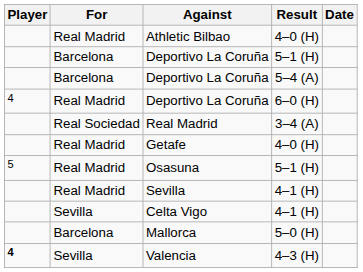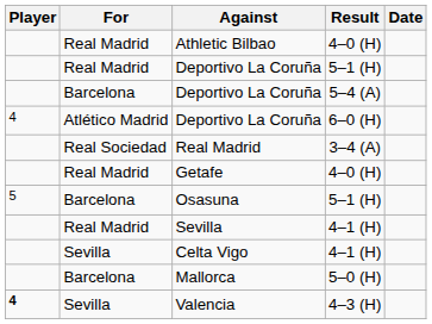 <table class="wikitable sortable">
 <tr>
 <th>Player</th>
 <th>For</th>
 <th>Against</th>
 <th style="text-align:center">Result</th>
 <th>Date</th>
 </tr>
 <tr>
 <td> </td>
 <td>Real Madrid</td>
 <td>Athletic Bilbao</td>
 <td style="text-align:center;">4–0 (H)</td>
 <td></td>
 </tr>
 <tr>
 <td> </td>
-<td>Barcelona</td>
+<td>Real Madrid</td>
 <td>Deportivo La Coruña</td>
 <td style="text-align:center;">5–1 (H)</td>
 <td></td>
 </tr>
 <tr>
 <td> </td>
 <td>Barcelona</td>
 <td>Deportivo La Coruña</td>
 <td style="text-align:center;">5–4 (A)</td>
 <td></td>
 </tr>
 <tr>
 <td> <sup>4</sup></td>
-<td>Real Madrid</td>
+<td>Atlético Madrid</td>
 <td>Deportivo La Coruña</td>
 <td style="text-align:center;">6–0 (H)</td>
 <td></td>
 </tr>
 <tr>
 <td> </td>
 <td>Real Sociedad</td>
 <td>Real Madrid</td>
 <td style="text-align:center;">3–4 (A)</td>
 <td></td>
 </tr>
 <tr>
 <td> </td>
 <td>Real Madrid</td>
 <td>Getafe</td>
 <td style="text-align:center;">4–0 (H)</td>
 <td></td>
 </tr>
 <tr>
 <td> <sup>5</sup></td>
-<td>Real Madrid</td>
+<td>Barcelona</td>
 <td>Osasuna</td>
 <td style="text-align:center;">5–1 (H)</td>
 <td></td>
 </tr>
 <tr>
 <td> </td>
 <td>Real Madrid</td>
 <td>Sevilla</td>
 <td style="text-align:center;">4–1 (H)</td>
 <td></td>
 </tr>
 <tr>
 <td> </td>
 <td>Sevilla</td>
 <td>Celta Vigo</td>
 <td style="text-align:center;">4–1 (H)</td>
 <td></td>
 </tr>
 <tr>
 <td> </td>
 <td>Barcelona</td>
 <td>Mallorca</td>
 <td style="text-align:center;">5–0 (H)</td>
 <td></td>
 </tr>
 <tr>
 <td><strong> <sup>4</sup></strong></td>
 <td>Sevilla</td>
 <td>Valencia</td>
 <td style="text-align:center;">4–3 (H)</td>
 <td></td>
 </tr>
 </table>
